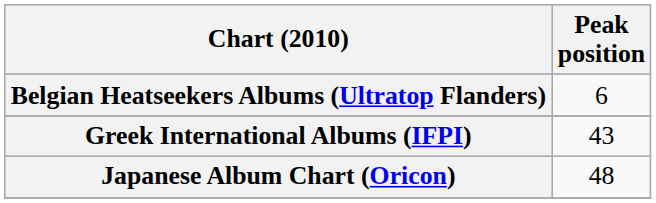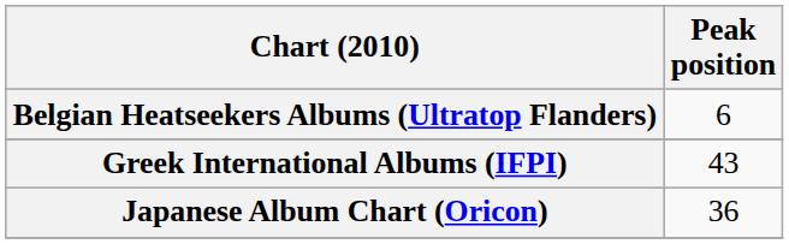 <table class="wikitable sortable plainrowheaders" style="text-align:center">
 <tr>
 <th scope="col">Chart (2010)</th>
 <th scope="col">Peak<br>position</th>
 </tr>
 <tr>
 <th scope="row">Belgian Heatseekers Albums (<a href='#'>Ultratop</a> Flanders)</th>
 <td>6</td>
 </tr>
 <tr>
 </tr>
 <tr>
 </tr>
 <tr>
 </tr>
 <tr>
 <th scope="row">Greek International Albums (<a href='#'>IFPI</a>)</th>
 <td>43</td>
 </tr>
 <tr>
 <th scope="row">Japanese Album Chart (<a href='#'>Oricon</a>)</th>
-<td>48</td>
+<td>36</td>
 </tr>
 <tr>
 </tr>
 <tr>
 </tr>
 <tr>
 </tr>
 <tr>
 </tr>
 <tr>
 </tr>
 </table>
